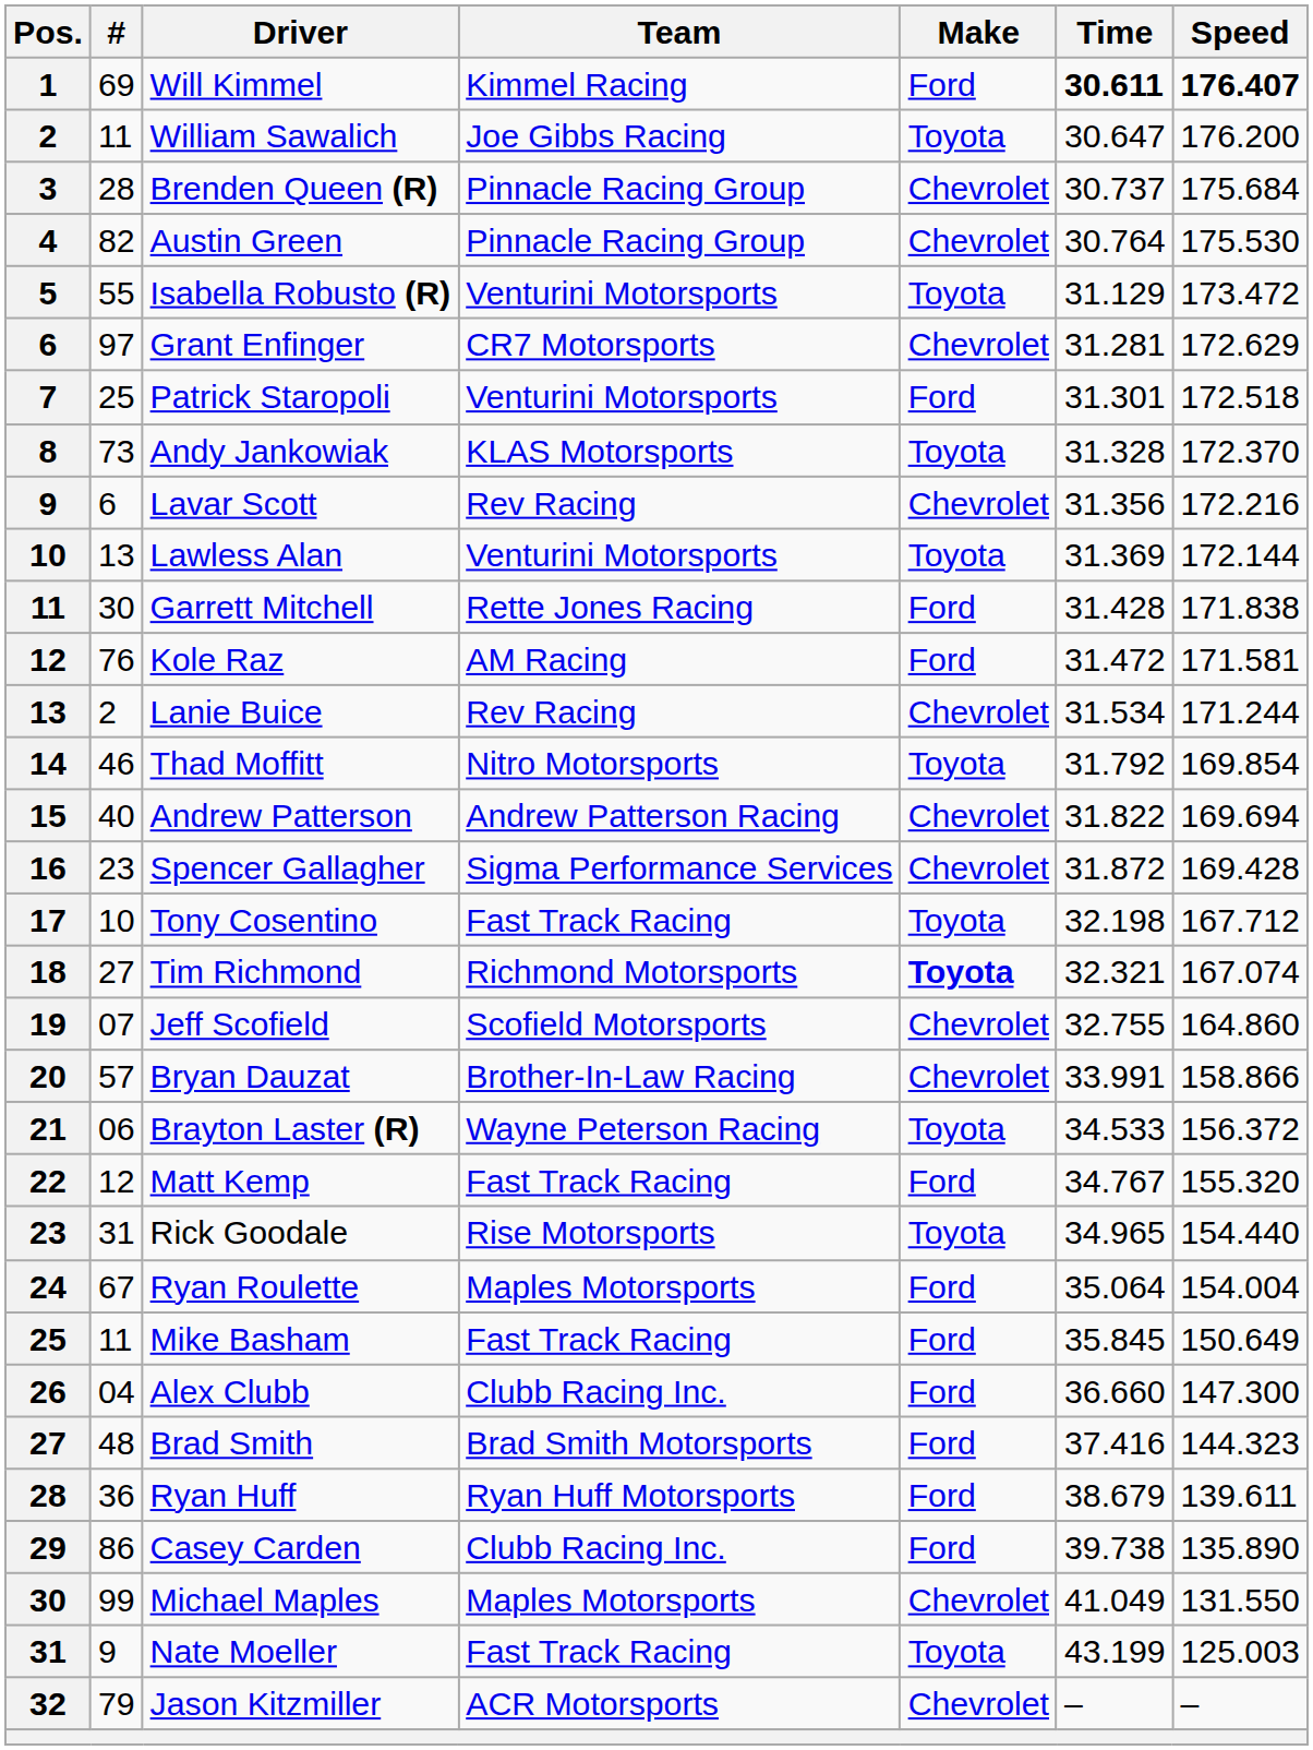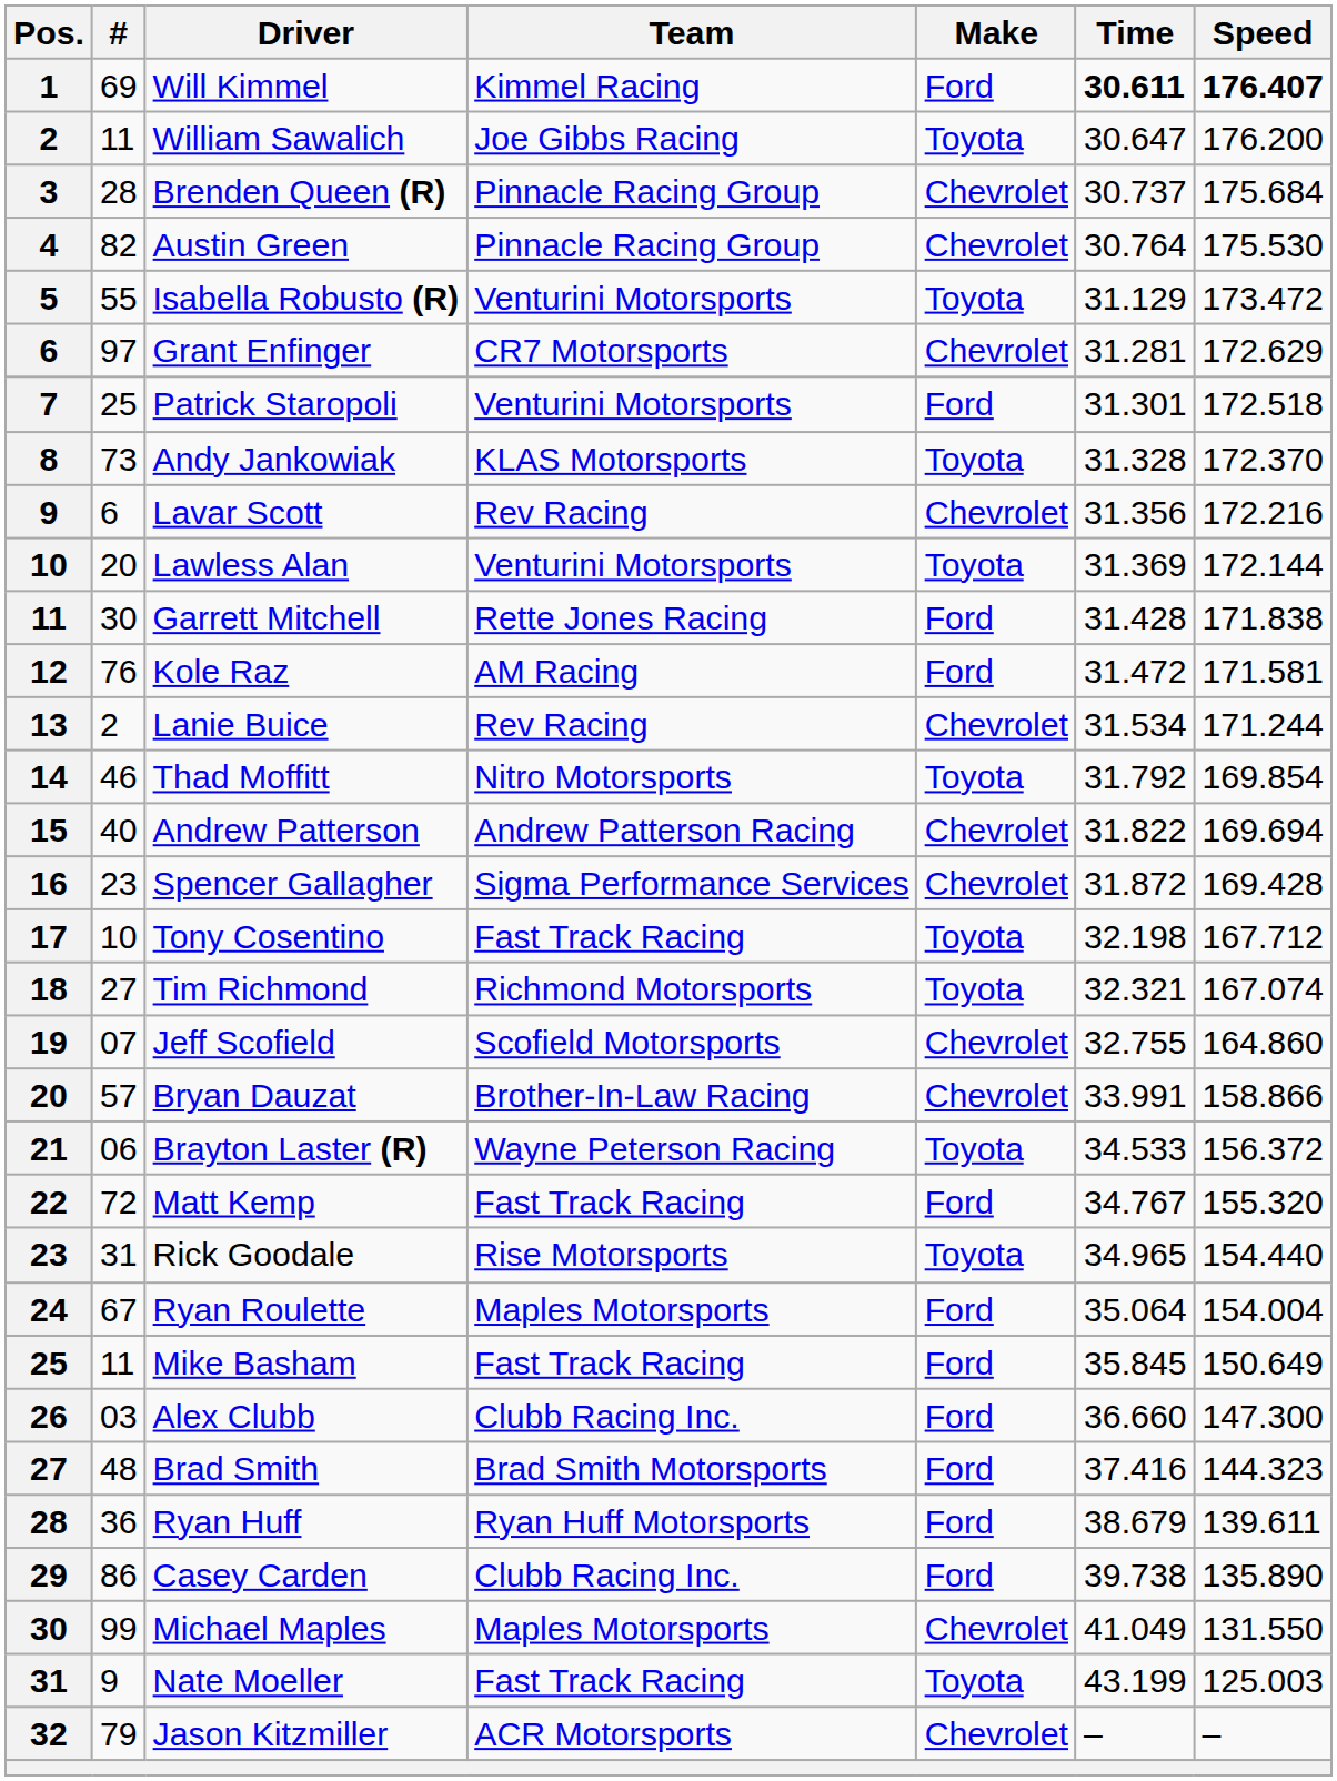 <table class="wikitable" style="font-size:95%">
 <tr>
 <th>Pos.</th>
 <th>#</th>
 <th>Driver</th>
 <th>Team</th>
 <th>Make</th>
 <th>Time</th>
 <th>Speed</th>
 </tr>
 <tr>
 <th>1</th>
 <td>69</td>
 <td><a href='#'>Will Kimmel</a></td>
 <td><a href='#'>Kimmel Racing</a></td>
 <td><a href='#'>Ford</a></td>
 <td><strong>30.611</strong></td>
 <td><strong>176.407</strong></td>
 </tr>
 <tr>
 <th>2</th>
 <td>11</td>
 <td><a href='#'>William Sawalich</a></td>
 <td><a href='#'>Joe Gibbs Racing</a></td>
 <td><a href='#'>Toyota</a></td>
 <td>30.647</td>
 <td>176.200</td>
 </tr>
 <tr>
 <th>3</th>
 <td>28</td>
 <td><a href='#'>Brenden Queen</a> <strong>(R)</strong></td>
 <td><a href='#'>Pinnacle Racing Group</a></td>
 <td><a href='#'>Chevrolet</a></td>
 <td>30.737</td>
 <td>175.684</td>
 </tr>
 <tr>
 <th>4</th>
 <td>82</td>
 <td><a href='#'>Austin Green</a></td>
 <td><a href='#'>Pinnacle Racing Group</a></td>
 <td><a href='#'>Chevrolet</a></td>
 <td>30.764</td>
 <td>175.530</td>
 </tr>
 <tr>
 <th>5</th>
 <td>55</td>
 <td><a href='#'>Isabella Robusto</a> <strong>(R)</strong></td>
 <td><a href='#'>Venturini Motorsports</a></td>
 <td><a href='#'>Toyota</a></td>
 <td>31.129</td>
 <td>173.472</td>
 </tr>
 <tr>
 <th>6</th>
 <td>97</td>
 <td><a href='#'>Grant Enfinger</a></td>
 <td><a href='#'>CR7 Motorsports</a></td>
 <td><a href='#'>Chevrolet</a></td>
 <td>31.281</td>
 <td>172.629</td>
 </tr>
 <tr>
 <th>7</th>
 <td>25</td>
 <td><a href='#'>Patrick Staropoli</a></td>
 <td><a href='#'>Venturini Motorsports</a></td>
 <td><a href='#'>Ford</a></td>
 <td>31.301</td>
 <td>172.518</td>
 </tr>
 <tr>
 <th>8</th>
 <td>73</td>
 <td><a href='#'>Andy Jankowiak</a></td>
 <td><a href='#'>KLAS Motorsports</a></td>
 <td><a href='#'>Toyota</a></td>
 <td>31.328</td>
 <td>172.370</td>
 </tr>
 <tr>
 <th>9</th>
 <td>6</td>
 <td><a href='#'>Lavar Scott</a></td>
 <td><a href='#'>Rev Racing</a></td>
 <td><a href='#'>Chevrolet</a></td>
 <td>31.356</td>
 <td>172.216</td>
 </tr>
 <tr>
 <th>10</th>
-<td>13</td>
+<td>20</td>
 <td><a href='#'>Lawless Alan</a></td>
 <td><a href='#'>Venturini Motorsports</a></td>
 <td><a href='#'>Toyota</a></td>
 <td>31.369</td>
 <td>172.144</td>
 </tr>
 <tr>
 <th>11</th>
 <td>30</td>
 <td><a href='#'>Garrett Mitchell</a></td>
 <td><a href='#'>Rette Jones Racing</a></td>
 <td><a href='#'>Ford</a></td>
 <td>31.428</td>
 <td>171.838</td>
 </tr>
 <tr>
 <th>12</th>
 <td>76</td>
 <td><a href='#'>Kole Raz</a></td>
 <td><a href='#'>AM Racing</a></td>
 <td><a href='#'>Ford</a></td>
 <td>31.472</td>
 <td>171.581</td>
 </tr>
 <tr>
 <th>13</th>
 <td>2</td>
 <td><a href='#'>Lanie Buice</a></td>
 <td><a href='#'>Rev Racing</a></td>
 <td><a href='#'>Chevrolet</a></td>
 <td>31.534</td>
 <td>171.244</td>
 </tr>
 <tr>
 <th>14</th>
 <td>46</td>
 <td><a href='#'>Thad Moffitt</a></td>
 <td><a href='#'>Nitro Motorsports</a></td>
 <td><a href='#'>Toyota</a></td>
 <td>31.792</td>
 <td>169.854</td>
 </tr>
 <tr>
 <th>15</th>
 <td>40</td>
 <td><a href='#'>Andrew Patterson</a></td>
 <td><a href='#'>Andrew Patterson Racing</a></td>
 <td><a href='#'>Chevrolet</a></td>
 <td>31.822</td>
 <td>169.694</td>
 </tr>
 <tr>
 <th>16</th>
 <td>23</td>
 <td><a href='#'>Spencer Gallagher</a></td>
 <td><a href='#'>Sigma Performance Services</a></td>
 <td><a href='#'>Chevrolet</a></td>
 <td>31.872</td>
 <td>169.428</td>
 </tr>
 <tr>
 <th>17</th>
 <td>10</td>
 <td><a href='#'>Tony Cosentino</a></td>
 <td><a href='#'>Fast Track Racing</a></td>
 <td><a href='#'>Toyota</a></td>
 <td>32.198</td>
 <td>167.712</td>
 </tr>
 <tr>
 <th>18</th>
 <td>27</td>
 <td><a href='#'>Tim Richmond</a></td>
 <td><a href='#'>Richmond Motorsports</a></td>
-<td><strong><a href='#'>Toyota</a></strong></td>
+<td><a href='#'>Toyota</a></td>
 <td>32.321</td>
 <td>167.074</td>
 </tr>
 <tr>
 <th>19</th>
 <td>07</td>
 <td><a href='#'>Jeff Scofield</a></td>
 <td><a href='#'>Scofield Motorsports</a></td>
 <td><a href='#'>Chevrolet</a></td>
 <td>32.755</td>
 <td>164.860</td>
 </tr>
 <tr>
 <th>20</th>
 <td>57</td>
 <td><a href='#'>Bryan Dauzat</a></td>
 <td><a href='#'>Brother-In-Law Racing</a></td>
 <td><a href='#'>Chevrolet</a></td>
 <td>33.991</td>
 <td>158.866</td>
 </tr>
 <tr>
 <th>21</th>
 <td>06</td>
 <td><a href='#'>Brayton Laster</a> <strong>(R)</strong></td>
 <td><a href='#'>Wayne Peterson Racing</a></td>
 <td><a href='#'>Toyota</a></td>
 <td>34.533</td>
 <td>156.372</td>
 </tr>
 <tr>
 <th>22</th>
-<td>12</td>
+<td>72</td>
 <td><a href='#'>Matt Kemp</a></td>
 <td><a href='#'>Fast Track Racing</a></td>
 <td><a href='#'>Ford</a></td>
 <td>34.767</td>
 <td>155.320</td>
 </tr>
 <tr>
 <th>23</th>
 <td>31</td>
 <td>Rick Goodale</td>
 <td><a href='#'>Rise Motorsports</a></td>
 <td><a href='#'>Toyota</a></td>
 <td>34.965</td>
 <td>154.440</td>
 </tr>
 <tr>
 <th>24</th>
 <td>67</td>
 <td><a href='#'>Ryan Roulette</a></td>
 <td><a href='#'>Maples Motorsports</a></td>
 <td><a href='#'>Ford</a></td>
 <td>35.064</td>
 <td>154.004</td>
 </tr>
 <tr>
 <th>25</th>
 <td>11</td>
 <td><a href='#'>Mike Basham</a></td>
 <td><a href='#'>Fast Track Racing</a></td>
 <td><a href='#'>Ford</a></td>
 <td>35.845</td>
 <td>150.649</td>
 </tr>
 <tr>
 <th>26</th>
-<td>04</td>
+<td>03</td>
 <td><a href='#'>Alex Clubb</a></td>
 <td><a href='#'>Clubb Racing Inc.</a></td>
 <td><a href='#'>Ford</a></td>
 <td>36.660</td>
 <td>147.300</td>
 </tr>
 <tr>
 <th>27</th>
 <td>48</td>
 <td><a href='#'>Brad Smith</a></td>
 <td><a href='#'>Brad Smith Motorsports</a></td>
 <td><a href='#'>Ford</a></td>
 <td>37.416</td>
 <td>144.323</td>
 </tr>
 <tr>
 <th>28</th>
 <td>36</td>
 <td><a href='#'>Ryan Huff</a></td>
 <td><a href='#'>Ryan Huff Motorsports</a></td>
 <td><a href='#'>Ford</a></td>
 <td>38.679</td>
 <td>139.611</td>
 </tr>
 <tr>
 <th>29</th>
 <td>86</td>
 <td><a href='#'>Casey Carden</a></td>
 <td><a href='#'>Clubb Racing Inc.</a></td>
 <td><a href='#'>Ford</a></td>
 <td>39.738</td>
 <td>135.890</td>
 </tr>
 <tr>
 <th>30</th>
 <td>99</td>
 <td><a href='#'>Michael Maples</a></td>
 <td><a href='#'>Maples Motorsports</a></td>
 <td><a href='#'>Chevrolet</a></td>
 <td>41.049</td>
 <td>131.550</td>
 </tr>
 <tr>
 <th>31</th>
 <td>9</td>
 <td><a href='#'>Nate Moeller</a></td>
 <td><a href='#'>Fast Track Racing</a></td>
 <td><a href='#'>Toyota</a></td>
 <td>43.199</td>
 <td>125.003</td>
 </tr>
 <tr>
 <th>32</th>
 <td>79</td>
 <td><a href='#'>Jason Kitzmiller</a></td>
 <td><a href='#'>ACR Motorsports</a></td>
 <td><a href='#'>Chevrolet</a></td>
 <td>–</td>
 <td>–</td>
 </tr>
 <tr>
 <th colspan="7"></th>
 </tr>
 </table>
